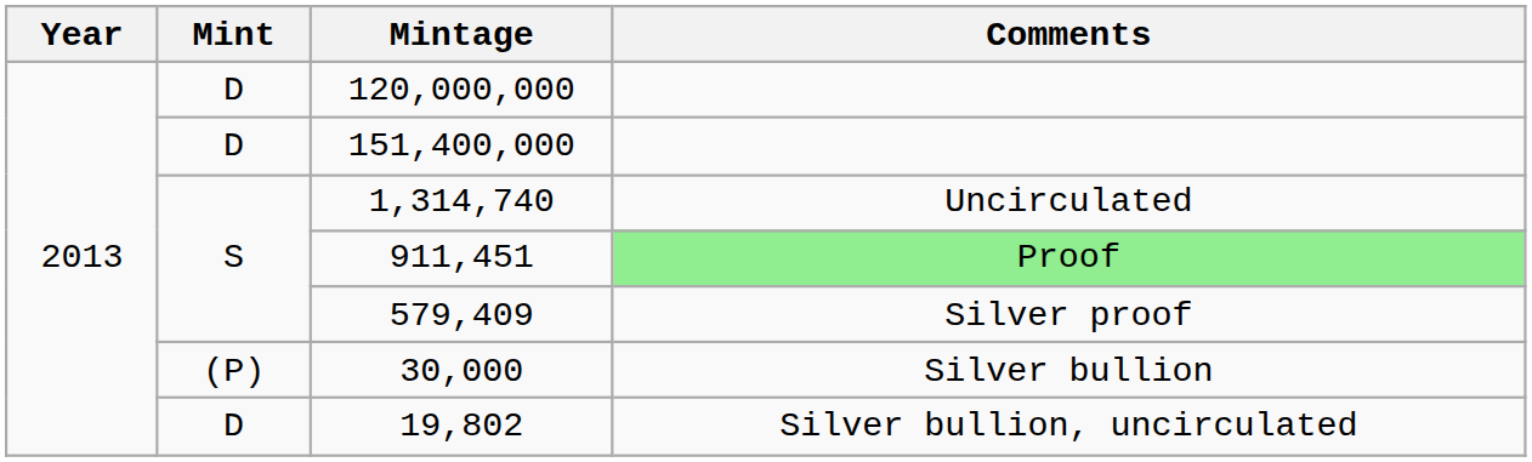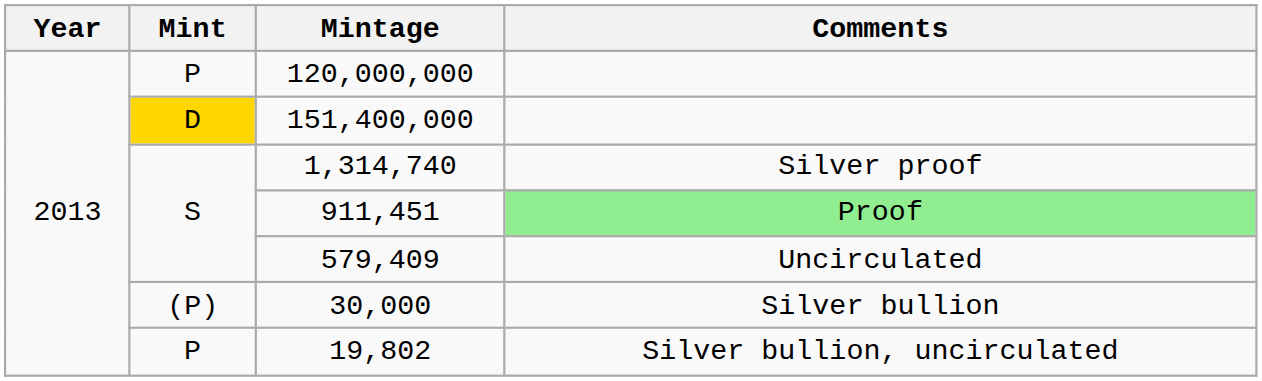 <table class="wikitable sortable" style="min-width:65%; text-align:center;">
 <tr>
 <th width="10%">Year</th>
 <th width="10%">Mint</th>
 <th width="20%">Mintage</th>
 <th width="60%">Comments</th>
 </tr>
 <tr>
 <td rowspan="7">2013</td>
-<td>D</td>
+<td>P</td>
 <td>120,000,000</td>
 <td></td>
 </tr>
 <tr>
-<td>D</td>
+<td style="background: gold;">D</td>
 <td>151,400,000</td>
 <td></td>
 </tr>
 <tr>
 <td rowspan="3">S</td>
 <td>1,314,740</td>
-<td>Uncirculated</td>
+<td>Silver proof</td>
 </tr>
 <tr>
 <td>911,451</td>
 <td style="background: lightgreen;">Proof</td>
 </tr>
 <tr>
 <td>579,409</td>
-<td>Silver proof</td>
+<td>Uncirculated</td>
 </tr>
 <tr>
 <td>(P)</td>
 <td>30,000</td>
 <td>Silver bullion</td>
 </tr>
 <tr>
-<td>D</td>
+<td>P</td>
 <td>19,802</td>
 <td>Silver bullion, uncirculated</td>
 </tr>
 </table>
